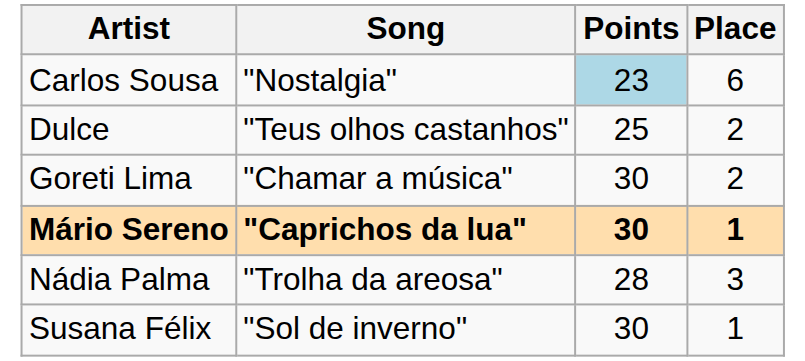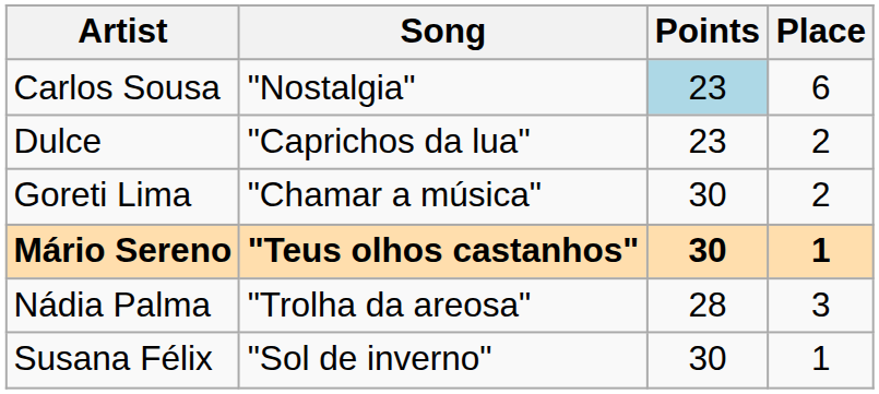 <table class="sortable wikitable" style="margin: 1em auto 1em auto; text-align:center;">
 <tr>
 <th>Artist</th>
 <th>Song</th>
 <th>Points</th>
 <th>Place</th>
 </tr>
 <tr>
 <td align="left">Carlos Sousa</td>
 <td align="left">"Nostalgia"</td>
 <td style="background: lightblue;">23</td>
 <td>6</td>
 </tr>
 <tr>
 <td align="left">Dulce</td>
-<td align="left">"Teus olhos castanhos"</td>
-<td>25</td>
+<td align="left">"Caprichos da lua"</td>
+<td>23</td>
 <td>2</td>
 </tr>
 <tr>
 <td align="left">Goreti Lima</td>
 <td align="left">"Chamar a música"</td>
 <td>30</td>
 <td>2</td>
 </tr>
 <tr style="font-weight:bold; background:navajowhite;">
 <td align="left">Mário Sereno</td>
-<td align="left">"Caprichos da lua"</td>
+<td align="left">"Teus olhos castanhos"</td>
 <td>30</td>
 <td>1</td>
 </tr>
 <tr>
 <td align="left">Nádia Palma</td>
 <td align="left">"Trolha da areosa"</td>
 <td>28</td>
 <td>3</td>
 </tr>
 <tr>
 <td align="left">Susana Félix</td>
 <td align="left">"Sol de inverno"</td>
 <td>30</td>
 <td>1</td>
 </tr>
 </table>
